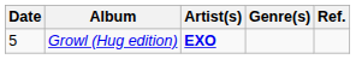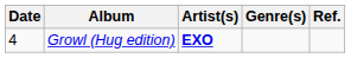 <table class="wikitable">
 <tr>
 <th>Date</th>
 <th>Album</th>
 <th>Artist(s)</th>
 <th>Genre(s)</th>
 <th>Ref.</th>
 </tr>
 <tr>
-<td>5</td>
+<td>4</td>
 <td><em><a href='#'>Growl (Hug edition)</a></em></td>
 <td><strong><a href='#'>EXO</a></strong></td>
 <td></td>
 <td></td>
 </tr>
 </table>
